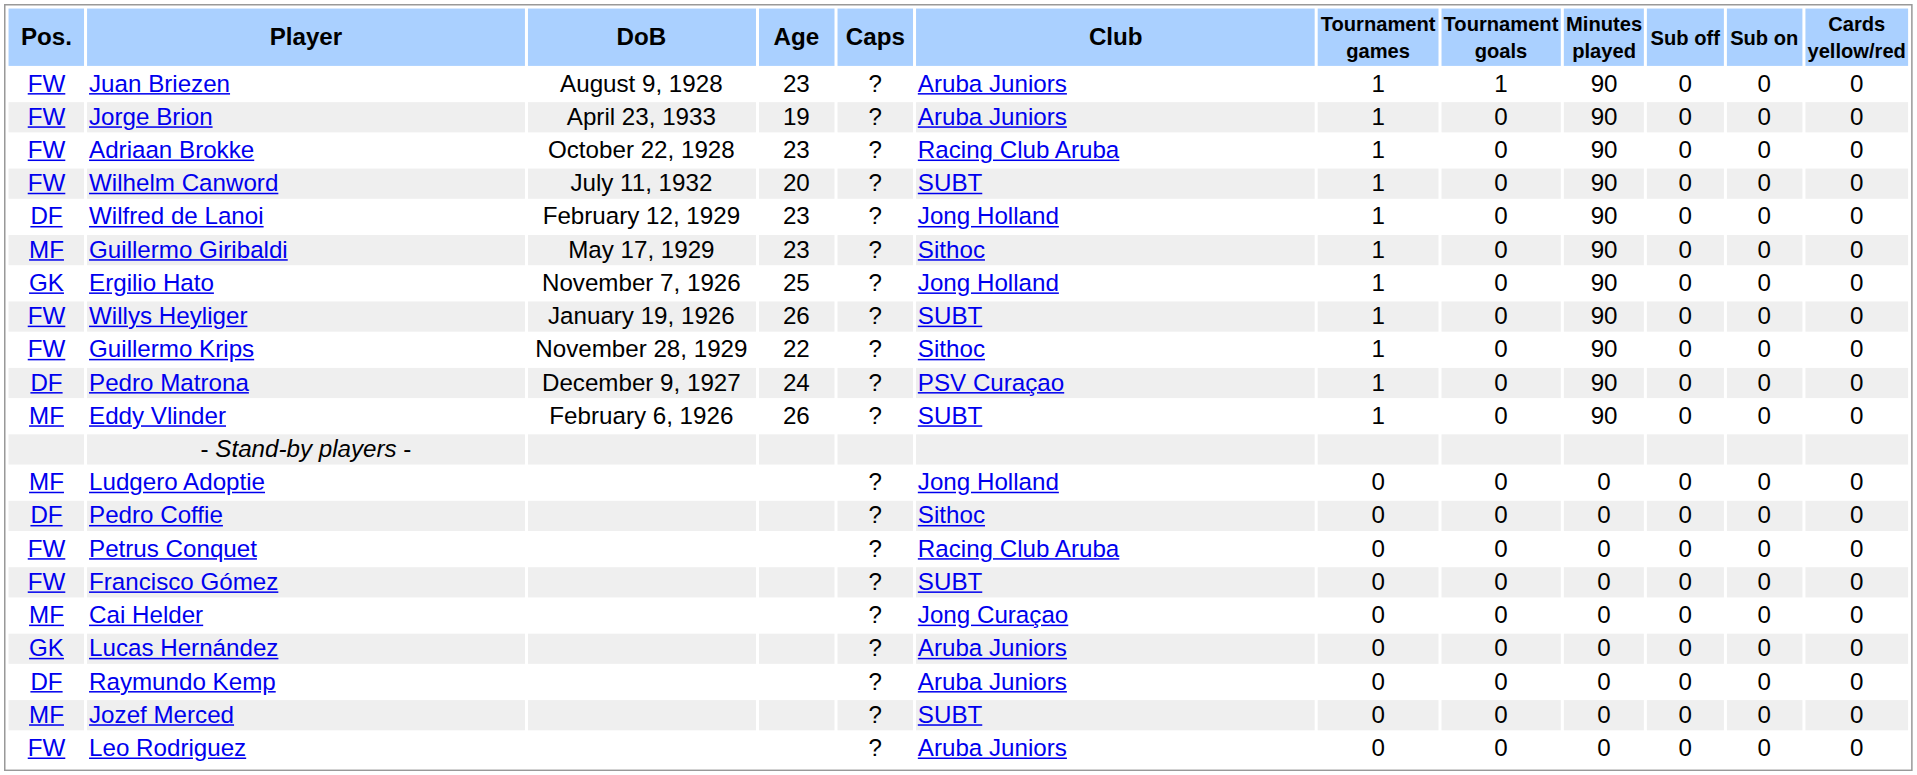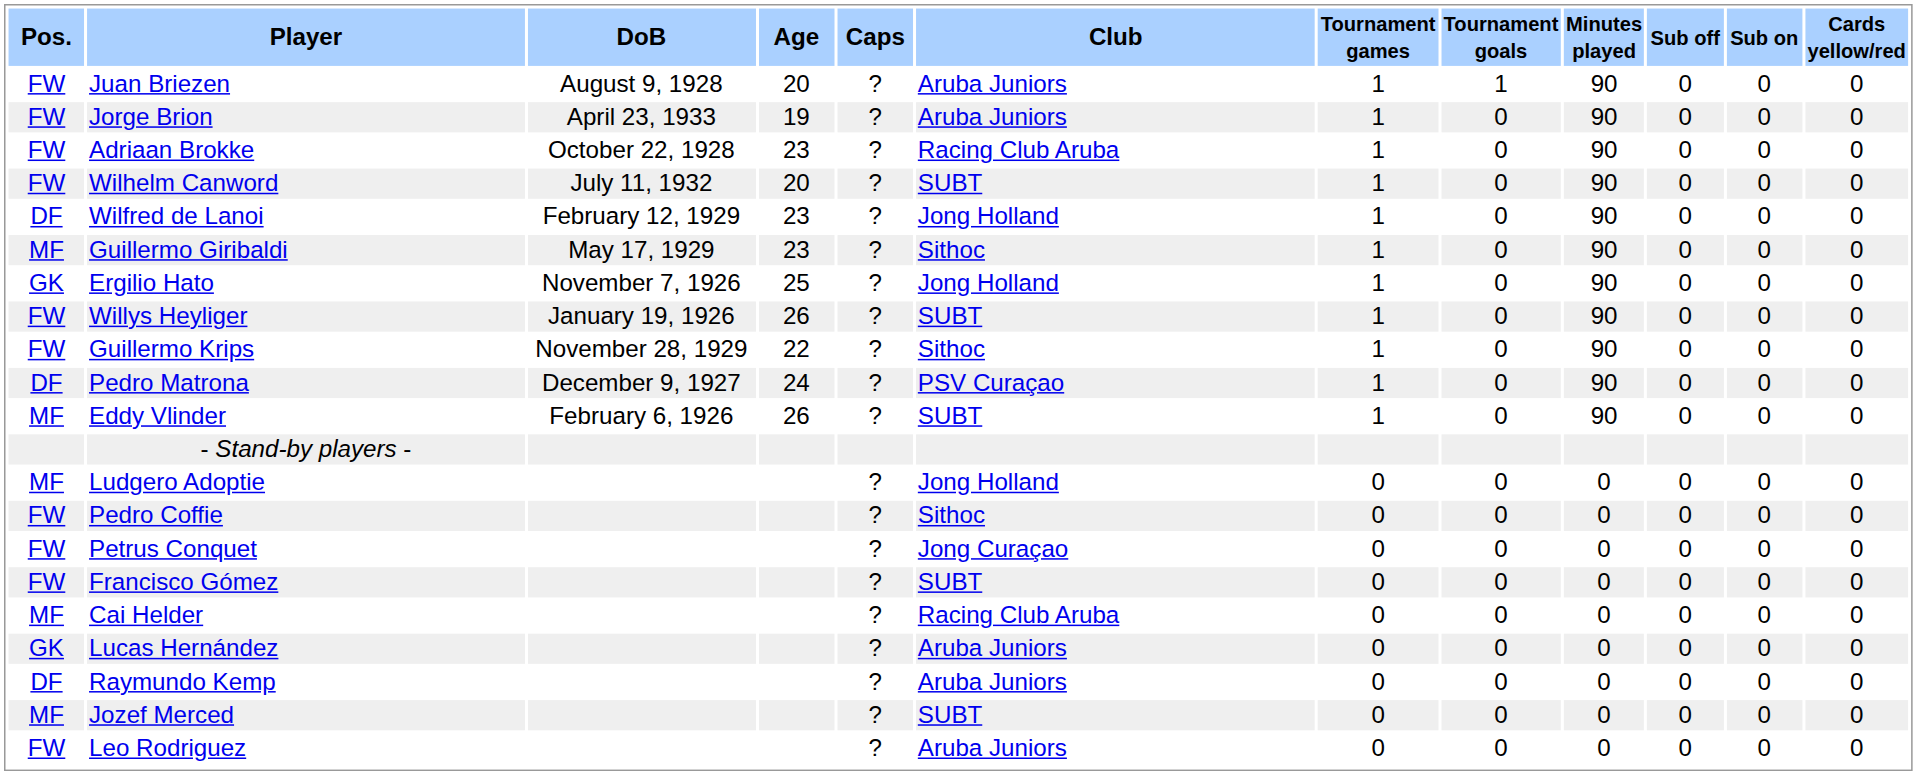 <table border="0" width="100%" style="border: 1px solid #999; background-color:#FFFFFF; text-align:center">
 <tr align="center" bgcolor="#AAD0FF">
 <th width=4%>Pos.</th>
 <th width=23%>Player</th>
 <th width=12%>DoB</th>
 <th width=4%>Age</th>
 <th width=4%>Caps</th>
 <th width=21%>Club</th>
 <th width=6%><small>Tournament<br>games</small></th>
 <th width=6%><small>Tournament<br>goals</small></th>
 <th width=4%><small>Minutes<br>played</small></th>
 <th width=4%><small>Sub off</small></th>
 <th width=4%><small>Sub on</small></th>
 <th width=4%><small>Cards<br>yellow/red</small></th>
 </tr>
 <tr>
 <td><a href='#'>FW</a></td>
 <td align="left"><a href='#'>Juan Briezen</a></td>
 <td>August 9, 1928</td>
-<td>23</td>
+<td>20</td>
 <td>?</td>
 <td align="left"> <a href='#'>Aruba Juniors</a></td>
 <td>1</td>
 <td>1</td>
 <td>90</td>
 <td>0</td>
 <td>0</td>
 <td>0</td>
 </tr>
 <tr bgcolor="#EFEFEF">
 <td><a href='#'>FW</a></td>
 <td align="left"><a href='#'>Jorge Brion</a></td>
 <td>April 23, 1933</td>
 <td>19</td>
 <td>?</td>
 <td align="left"> <a href='#'>Aruba Juniors</a></td>
 <td>1</td>
 <td>0</td>
 <td>90</td>
 <td>0</td>
 <td>0</td>
 <td>0</td>
 </tr>
 <tr>
 <td><a href='#'>FW</a></td>
 <td align="left"><a href='#'>Adriaan Brokke</a></td>
 <td>October 22, 1928</td>
 <td>23</td>
 <td>?</td>
 <td align="left"> <a href='#'>Racing Club Aruba</a></td>
 <td>1</td>
 <td>0</td>
 <td>90</td>
 <td>0</td>
 <td>0</td>
 <td>0</td>
 </tr>
 <tr bgcolor="#EFEFEF">
 <td><a href='#'>FW</a></td>
 <td align="left"><a href='#'>Wilhelm Canword</a></td>
 <td>July 11, 1932</td>
 <td>20</td>
 <td>?</td>
 <td align="left"> <a href='#'>SUBT</a></td>
 <td>1</td>
 <td>0</td>
 <td>90</td>
 <td>0</td>
 <td>0</td>
 <td>0</td>
 </tr>
 <tr>
 <td><a href='#'>DF</a></td>
 <td align="left"><a href='#'>Wilfred de Lanoi</a></td>
 <td>February 12, 1929</td>
 <td>23</td>
 <td>?</td>
 <td align="left"> <a href='#'>Jong Holland</a></td>
 <td>1</td>
 <td>0</td>
 <td>90</td>
 <td>0</td>
 <td>0</td>
 <td>0</td>
 </tr>
 <tr bgcolor="#EFEFEF">
 <td><a href='#'>MF</a></td>
 <td align="left"><a href='#'>Guillermo Giribaldi</a></td>
 <td>May 17, 1929</td>
 <td>23</td>
 <td>?</td>
 <td align="left"> <a href='#'>Sithoc</a></td>
 <td>1</td>
 <td>0</td>
 <td>90</td>
 <td>0</td>
 <td>0</td>
 <td>0</td>
 </tr>
 <tr>
 <td><a href='#'>GK</a></td>
 <td align="left"><a href='#'>Ergilio Hato</a></td>
 <td>November 7, 1926</td>
 <td>25</td>
 <td>?</td>
 <td align="left"> <a href='#'>Jong Holland</a></td>
 <td>1</td>
 <td>0</td>
 <td>90</td>
 <td>0</td>
 <td>0</td>
 <td>0</td>
 </tr>
 <tr bgcolor="#EFEFEF">
 <td><a href='#'>FW</a></td>
 <td align="left"><a href='#'>Willys Heyliger</a></td>
 <td>January 19, 1926</td>
 <td>26</td>
 <td>?</td>
 <td align="left"> <a href='#'>SUBT</a></td>
 <td>1</td>
 <td>0</td>
 <td>90</td>
 <td>0</td>
 <td>0</td>
 <td>0</td>
 </tr>
 <tr>
 <td><a href='#'>FW</a></td>
 <td align="left"><a href='#'>Guillermo Krips</a></td>
 <td>November 28, 1929</td>
 <td>22</td>
 <td>?</td>
 <td align="left"> <a href='#'>Sithoc</a></td>
 <td>1</td>
 <td>0</td>
 <td>90</td>
 <td>0</td>
 <td>0</td>
 <td>0</td>
 </tr>
 <tr bgcolor="#EFEFEF">
 <td><a href='#'>DF</a></td>
 <td align="left"><a href='#'>Pedro Matrona</a></td>
 <td>December 9, 1927</td>
 <td>24</td>
 <td>?</td>
 <td align="left"> <a href='#'>PSV Curaçao</a></td>
 <td>1</td>
 <td>0</td>
 <td>90</td>
 <td>0</td>
 <td>0</td>
 <td>0</td>
 </tr>
 <tr>
 <td><a href='#'>MF</a></td>
 <td align="left"><a href='#'>Eddy Vlinder</a></td>
 <td>February 6, 1926</td>
 <td>26</td>
 <td>?</td>
 <td align="left"> <a href='#'>SUBT</a></td>
 <td>1</td>
 <td>0</td>
 <td>90</td>
 <td>0</td>
 <td>0</td>
 <td>0</td>
 </tr>
 <tr bgcolor="#EFEFEF">
 <td></td>
 <td>- <em>Stand-by players</em> -</td>
 <td></td>
 <td></td>
 <td></td>
 <td></td>
 <td></td>
 <td></td>
 <td></td>
 <td></td>
 <td></td>
 <td></td>
 </tr>
 <tr>
 <td><a href='#'>MF</a></td>
 <td align="left"><a href='#'>Ludgero Adoptie</a></td>
 <td></td>
 <td></td>
 <td>?</td>
 <td align="left"> <a href='#'>Jong Holland</a></td>
 <td>0</td>
 <td>0</td>
 <td>0</td>
 <td>0</td>
 <td>0</td>
 <td>0</td>
 </tr>
 <tr bgcolor="#EFEFEF">
-<td><a href='#'>DF</a></td>
+<td><a href='#'>FW</a></td>
 <td align="left"><a href='#'>Pedro Coffie</a></td>
 <td></td>
 <td></td>
 <td>?</td>
 <td align="left"> <a href='#'>Sithoc</a></td>
 <td>0</td>
 <td>0</td>
 <td>0</td>
 <td>0</td>
 <td>0</td>
 <td>0</td>
 </tr>
 <tr>
 <td><a href='#'>FW</a></td>
 <td align="left"><a href='#'>Petrus Conquet</a></td>
 <td></td>
 <td></td>
 <td>?</td>
-<td align="left"> <a href='#'>Racing Club Aruba</a></td>
+<td align="left"> <a href='#'>Jong Curaçao</a></td>
 <td>0</td>
 <td>0</td>
 <td>0</td>
 <td>0</td>
 <td>0</td>
 <td>0</td>
 </tr>
 <tr bgcolor="#EFEFEF">
 <td><a href='#'>FW</a></td>
 <td align="left"><a href='#'>Francisco Gómez</a></td>
 <td></td>
 <td></td>
 <td>?</td>
 <td align="left"> <a href='#'>SUBT</a></td>
 <td>0</td>
 <td>0</td>
 <td>0</td>
 <td>0</td>
 <td>0</td>
 <td>0</td>
 </tr>
 <tr>
 <td><a href='#'>MF</a></td>
 <td align="left"><a href='#'>Cai Helder</a></td>
 <td></td>
 <td></td>
 <td>?</td>
-<td align="left"> <a href='#'>Jong Curaçao</a></td>
+<td align="left"> <a href='#'>Racing Club Aruba</a></td>
 <td>0</td>
 <td>0</td>
 <td>0</td>
 <td>0</td>
 <td>0</td>
 <td>0</td>
 </tr>
 <tr bgcolor="#EFEFEF">
 <td><a href='#'>GK</a></td>
 <td align="left"><a href='#'>Lucas Hernández</a></td>
 <td></td>
 <td></td>
 <td>?</td>
 <td align="left"> <a href='#'>Aruba Juniors</a></td>
 <td>0</td>
 <td>0</td>
 <td>0</td>
 <td>0</td>
 <td>0</td>
 <td>0</td>
 </tr>
 <tr>
 <td><a href='#'>DF</a></td>
 <td align="left"><a href='#'>Raymundo Kemp</a></td>
 <td></td>
 <td></td>
 <td>?</td>
 <td align="left"> <a href='#'>Aruba Juniors</a></td>
 <td>0</td>
 <td>0</td>
 <td>0</td>
 <td>0</td>
 <td>0</td>
 <td>0</td>
 </tr>
 <tr bgcolor="#EFEFEF">
 <td><a href='#'>MF</a></td>
 <td align="left"><a href='#'>Jozef Merced</a></td>
 <td></td>
 <td></td>
 <td>?</td>
 <td align="left"> <a href='#'>SUBT</a></td>
 <td>0</td>
 <td>0</td>
 <td>0</td>
 <td>0</td>
 <td>0</td>
 <td>0</td>
 </tr>
 <tr>
 <td><a href='#'>FW</a></td>
 <td align="left"><a href='#'>Leo Rodriguez</a></td>
 <td></td>
 <td></td>
 <td>?</td>
 <td align="left"> <a href='#'>Aruba Juniors</a></td>
 <td>0</td>
 <td>0</td>
 <td>0</td>
 <td>0</td>
 <td>0</td>
 <td>0</td>
 </tr>
 <tr>
 </tr>
 </table>
